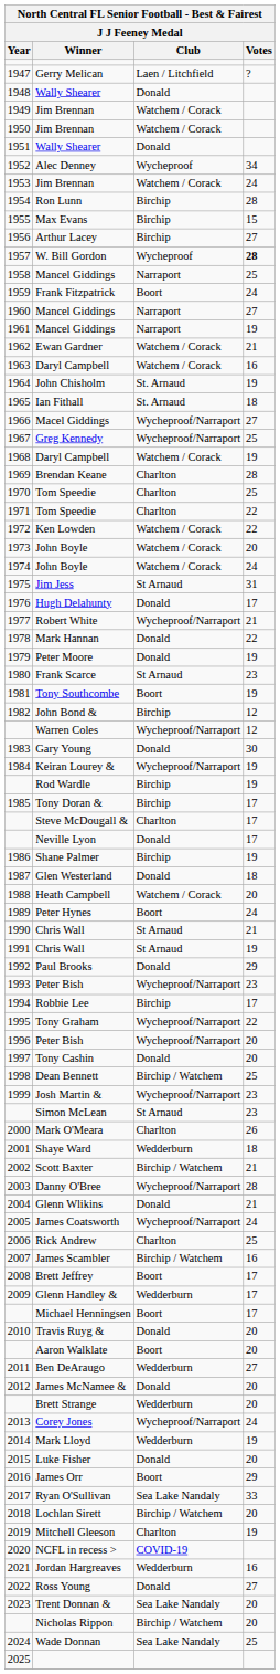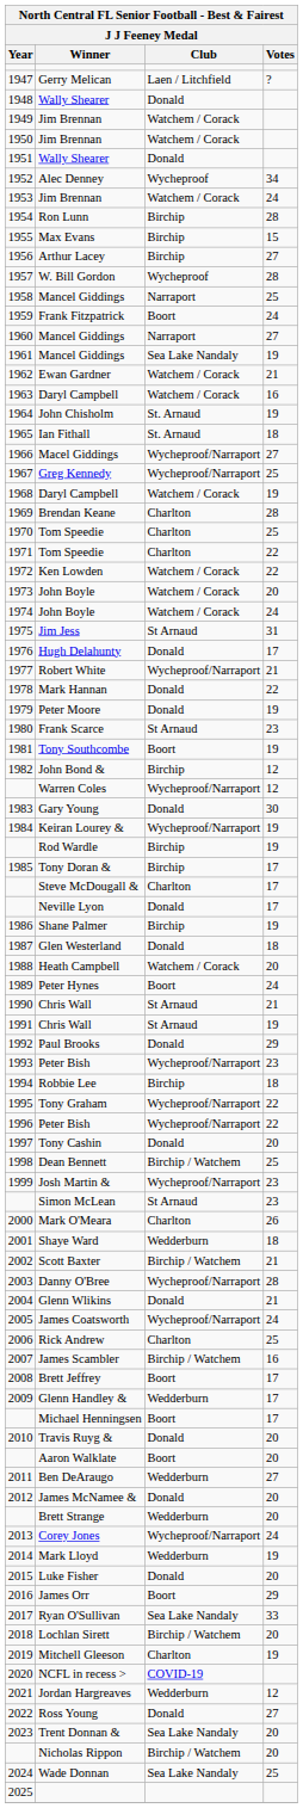 <table class="wikitable collapsible collapsed">
 <tr>
 <th colspan=9>North Central FL Senior Football - Best & Fairest</th>
 </tr>
 <tr>
 <th colspan=10>J J Feeney Medal</th>
 </tr>
 <tr>
 <th>Year</th>
 <th>Winner</th>
 <th>Club</th>
 <th>Votes</th>
 </tr>
 <tr>
 <td></td>
 <td></td>
 <td></td>
 <td></td>
 </tr>
 <tr>
 <td>1947</td>
 <td>Gerry Melican</td>
 <td>Laen / Litchfield</td>
 <td>?</td>
 </tr>
 <tr>
 <td>1948</td>
 <td><a href='#'>Wally Shearer</a></td>
 <td>Donald</td>
 <td></td>
 </tr>
 <tr>
 <td>1949</td>
 <td>Jim Brennan</td>
 <td>Watchem / Corack</td>
 <td></td>
 </tr>
 <tr>
 <td>1950</td>
 <td>Jim Brennan</td>
 <td>Watchem / Corack</td>
 <td></td>
 </tr>
 <tr>
 <td>1951</td>
 <td><a href='#'>Wally Shearer</a></td>
 <td>Donald</td>
 <td></td>
 </tr>
 <tr>
 <td>1952</td>
 <td>Alec Denney</td>
 <td>Wycheproof</td>
 <td>34</td>
 </tr>
 <tr>
 <td>1953</td>
 <td>Jim Brennan</td>
 <td>Watchem / Corack</td>
 <td>24</td>
 </tr>
 <tr>
 <td>1954</td>
 <td>Ron Lunn</td>
 <td>Birchip</td>
 <td>28</td>
 </tr>
 <tr>
 <td>1955</td>
 <td>Max Evans</td>
 <td>Birchip</td>
 <td>15</td>
 </tr>
 <tr>
 <td>1956</td>
 <td>Arthur Lacey</td>
 <td>Birchip</td>
 <td>27</td>
 </tr>
 <tr>
 <td>1957</td>
 <td>W. Bill Gordon</td>
 <td>Wycheproof</td>
-<td><strong>28</strong></td>
+<td>28</td>
 </tr>
 <tr>
 <td>1958</td>
 <td>Mancel Giddings</td>
 <td>Narraport</td>
 <td>25</td>
 </tr>
 <tr>
 <td>1959</td>
 <td>Frank Fitzpatrick</td>
 <td>Boort</td>
 <td>24</td>
 </tr>
 <tr>
 <td>1960</td>
 <td>Mancel Giddings</td>
 <td>Narraport</td>
 <td>27</td>
 </tr>
 <tr>
 <td>1961</td>
 <td>Mancel Giddings</td>
-<td>Narraport</td>
+<td>Sea Lake Nandaly</td>
 <td>19</td>
 </tr>
 <tr>
 <td>1962</td>
 <td>Ewan Gardner</td>
 <td>Watchem / Corack</td>
 <td>21</td>
 </tr>
 <tr>
 <td>1963</td>
 <td>Daryl Campbell</td>
 <td>Watchem / Corack</td>
 <td>16</td>
 </tr>
 <tr>
 <td>1964</td>
 <td>John Chisholm</td>
 <td>St. Arnaud</td>
 <td>19</td>
 </tr>
 <tr>
 <td>1965</td>
 <td>Ian Fithall</td>
 <td>St. Arnaud</td>
 <td>18</td>
 </tr>
 <tr>
 <td>1966</td>
 <td>Macel Giddings</td>
 <td>Wycheproof/Narraport</td>
 <td>27</td>
 </tr>
 <tr>
 <td>1967</td>
 <td><a href='#'>Greg Kennedy</a></td>
 <td>Wycheproof/Narraport</td>
 <td>25</td>
 </tr>
 <tr>
 <td>1968</td>
 <td>Daryl Campbell</td>
 <td>Watchem / Corack</td>
 <td>19</td>
 </tr>
 <tr>
 <td>1969</td>
 <td>Brendan Keane</td>
 <td>Charlton</td>
 <td>28</td>
 </tr>
 <tr>
 <td>1970</td>
 <td>Tom Speedie</td>
 <td>Charlton</td>
 <td>25</td>
 </tr>
 <tr>
 <td>1971</td>
 <td>Tom Speedie</td>
 <td>Charlton</td>
 <td>22</td>
 </tr>
 <tr>
 <td>1972</td>
 <td>Ken Lowden</td>
 <td>Watchem / Corack</td>
 <td>22</td>
 </tr>
 <tr>
 <td>1973</td>
 <td>John Boyle</td>
 <td>Watchem / Corack</td>
 <td>20</td>
 </tr>
 <tr>
 <td>1974</td>
 <td>John Boyle</td>
 <td>Watchem / Corack</td>
 <td>24</td>
 </tr>
 <tr>
 <td>1975</td>
 <td><a href='#'>Jim Jess</a></td>
 <td>St Arnaud</td>
 <td>31</td>
 </tr>
 <tr>
 <td>1976</td>
 <td><a href='#'>Hugh Delahunty</a></td>
 <td>Donald</td>
 <td>17</td>
 </tr>
 <tr>
 <td>1977</td>
 <td>Robert White</td>
 <td>Wycheproof/Narraport</td>
 <td>21</td>
 </tr>
 <tr>
 <td>1978</td>
 <td>Mark Hannan</td>
 <td>Donald</td>
 <td>22</td>
 </tr>
 <tr>
 <td>1979</td>
 <td>Peter Moore</td>
 <td>Donald</td>
 <td>19</td>
 </tr>
 <tr>
 <td>1980</td>
 <td>Frank Scarce</td>
 <td>St Arnaud</td>
 <td>23</td>
 </tr>
 <tr>
 <td>1981</td>
 <td><a href='#'>Tony Southcombe</a></td>
 <td>Boort</td>
 <td>19</td>
 </tr>
 <tr>
 <td>1982</td>
 <td>John Bond &</td>
 <td>Birchip</td>
 <td>12</td>
 </tr>
 <tr>
 <td></td>
 <td>Warren Coles</td>
 <td>Wycheproof/Narraport</td>
 <td>12</td>
 </tr>
 <tr>
 <td>1983</td>
 <td>Gary Young</td>
 <td>Donald</td>
 <td>30</td>
 </tr>
 <tr>
 <td>1984</td>
 <td>Keiran Lourey &</td>
 <td>Wycheproof/Narraport</td>
 <td>19</td>
 </tr>
 <tr>
 <td></td>
 <td>Rod Wardle</td>
 <td>Birchip</td>
 <td>19</td>
 </tr>
 <tr>
 <td>1985</td>
 <td>Tony Doran &</td>
 <td>Birchip</td>
 <td>17</td>
 </tr>
 <tr>
 <td></td>
 <td>Steve McDougall &</td>
 <td>Charlton</td>
 <td>17</td>
 </tr>
 <tr>
 <td></td>
 <td>Neville Lyon</td>
 <td>Donald</td>
 <td>17</td>
 </tr>
 <tr>
 <td>1986</td>
 <td>Shane Palmer</td>
 <td>Birchip</td>
 <td>19</td>
 </tr>
 <tr>
 <td>1987</td>
 <td>Glen Westerland</td>
 <td>Donald</td>
 <td>18</td>
 </tr>
 <tr>
 <td>1988</td>
 <td>Heath Campbell</td>
 <td>Watchem / Corack</td>
 <td>20</td>
 </tr>
 <tr>
 <td>1989</td>
 <td>Peter Hynes</td>
 <td>Boort</td>
 <td>24</td>
 </tr>
 <tr>
 <td>1990</td>
 <td>Chris Wall</td>
 <td>St Arnaud</td>
 <td>21</td>
 </tr>
 <tr>
 <td>1991</td>
 <td>Chris Wall</td>
 <td>St Arnaud</td>
 <td>19</td>
 </tr>
 <tr>
 <td>1992</td>
 <td>Paul Brooks</td>
 <td>Donald</td>
 <td>29</td>
 </tr>
 <tr>
 <td>1993</td>
 <td>Peter Bish</td>
 <td>Wycheproof/Narraport</td>
 <td>23</td>
 </tr>
 <tr>
 <td>1994</td>
 <td>Robbie Lee</td>
 <td>Birchip</td>
-<td>17</td>
+<td>18</td>
 </tr>
 <tr>
 <td>1995</td>
 <td>Tony Graham</td>
 <td>Wycheproof/Narraport</td>
 <td>22</td>
 </tr>
 <tr>
 <td>1996</td>
 <td>Peter Bish</td>
 <td>Wycheproof/Narraport</td>
-<td>20</td>
+<td>22</td>
 </tr>
 <tr>
 <td>1997</td>
 <td>Tony Cashin</td>
 <td>Donald</td>
 <td>20</td>
 </tr>
 <tr>
 <td>1998</td>
 <td>Dean Bennett</td>
 <td>Birchip / Watchem</td>
 <td>25</td>
 </tr>
 <tr>
 <td>1999</td>
 <td>Josh Martin &</td>
 <td>Wycheproof/Narraport</td>
 <td>23</td>
 </tr>
 <tr>
 <td></td>
 <td>Simon McLean</td>
 <td>St Arnaud</td>
 <td>23</td>
 </tr>
 <tr>
 <td>2000</td>
 <td>Mark O'Meara</td>
 <td>Charlton</td>
 <td>26</td>
 </tr>
 <tr>
 <td>2001</td>
 <td>Shaye Ward</td>
 <td>Wedderburn</td>
 <td>18</td>
 </tr>
 <tr>
 <td>2002</td>
 <td>Scott Baxter</td>
 <td>Birchip / Watchem</td>
 <td>21</td>
 </tr>
 <tr>
 <td>2003</td>
 <td>Danny O'Bree</td>
 <td>Wycheproof/Narraport</td>
 <td>28</td>
 </tr>
 <tr>
 <td>2004</td>
 <td>Glenn Wlikins</td>
 <td>Donald</td>
 <td>21</td>
 </tr>
 <tr>
 <td>2005</td>
 <td>James Coatsworth</td>
 <td>Wycheproof/Narraport</td>
 <td>24</td>
 </tr>
 <tr>
 <td>2006</td>
 <td>Rick Andrew</td>
 <td>Charlton</td>
 <td>25</td>
 </tr>
 <tr>
 <td>2007</td>
 <td>James Scambler</td>
 <td>Birchip / Watchem</td>
 <td>16</td>
 </tr>
 <tr>
 <td>2008</td>
 <td>Brett Jeffrey</td>
 <td>Boort</td>
 <td>17</td>
 </tr>
 <tr>
 <td>2009</td>
 <td>Glenn Handley &</td>
 <td>Wedderburn</td>
 <td>17</td>
 </tr>
 <tr>
 <td></td>
 <td>Michael Henningsen</td>
 <td>Boort</td>
 <td>17</td>
 </tr>
 <tr>
 <td>2010</td>
 <td>Travis Ruyg &</td>
 <td>Donald</td>
 <td>20</td>
 </tr>
 <tr>
 <td></td>
 <td>Aaron Walklate</td>
 <td>Boort</td>
 <td>20</td>
 </tr>
 <tr>
 <td>2011</td>
 <td>Ben DeAraugo</td>
 <td>Wedderburn</td>
 <td>27</td>
 </tr>
 <tr>
 <td>2012</td>
 <td>James McNamee &</td>
 <td>Donald</td>
 <td>20</td>
 </tr>
 <tr>
 <td></td>
 <td>Brett Strange</td>
 <td>Wedderburn</td>
 <td>20</td>
 </tr>
 <tr>
 <td>2013</td>
 <td><a href='#'>Corey Jones</a></td>
 <td>Wycheproof/Narraport</td>
 <td>24</td>
 </tr>
 <tr>
 <td>2014</td>
 <td>Mark Lloyd</td>
 <td>Wedderburn</td>
 <td>19</td>
 </tr>
 <tr>
 <td>2015</td>
 <td>Luke Fisher</td>
 <td>Donald</td>
 <td>20</td>
 </tr>
 <tr>
 <td>2016</td>
 <td>James Orr</td>
 <td>Boort</td>
 <td>29</td>
 </tr>
 <tr>
 <td>2017</td>
 <td>Ryan O'Sullivan</td>
 <td>Sea Lake Nandaly</td>
 <td>33</td>
 </tr>
 <tr>
 <td>2018</td>
 <td>Lochlan Sirett</td>
 <td>Birchip / Watchem</td>
 <td>20</td>
 </tr>
 <tr>
 <td>2019</td>
 <td>Mitchell Gleeson</td>
 <td>Charlton</td>
 <td>19</td>
 </tr>
 <tr>
 <td>2020</td>
 <td>NCFL in recess ></td>
 <td><a href='#'>COVID-19</a></td>
 <td></td>
 </tr>
 <tr>
 <td>2021</td>
 <td>Jordan Hargreaves</td>
 <td>Wedderburn</td>
-<td>16</td>
+<td>12</td>
 </tr>
 <tr>
 <td>2022</td>
 <td>Ross Young</td>
 <td>Donald</td>
 <td>27</td>
 </tr>
 <tr>
 <td>2023</td>
 <td>Trent Donnan &</td>
 <td>Sea Lake Nandaly</td>
 <td>20</td>
 </tr>
 <tr>
 <td></td>
 <td>Nicholas Rippon</td>
 <td>Birchip / Watchem</td>
 <td>20</td>
 </tr>
 <tr>
 <td>2024</td>
 <td>Wade Donnan</td>
 <td>Sea Lake Nandaly</td>
 <td>25</td>
 </tr>
 <tr>
 <td>2025</td>
 <td></td>
 <td></td>
 <td></td>
 </tr>
 <tr>
 </tr>
 </table>
